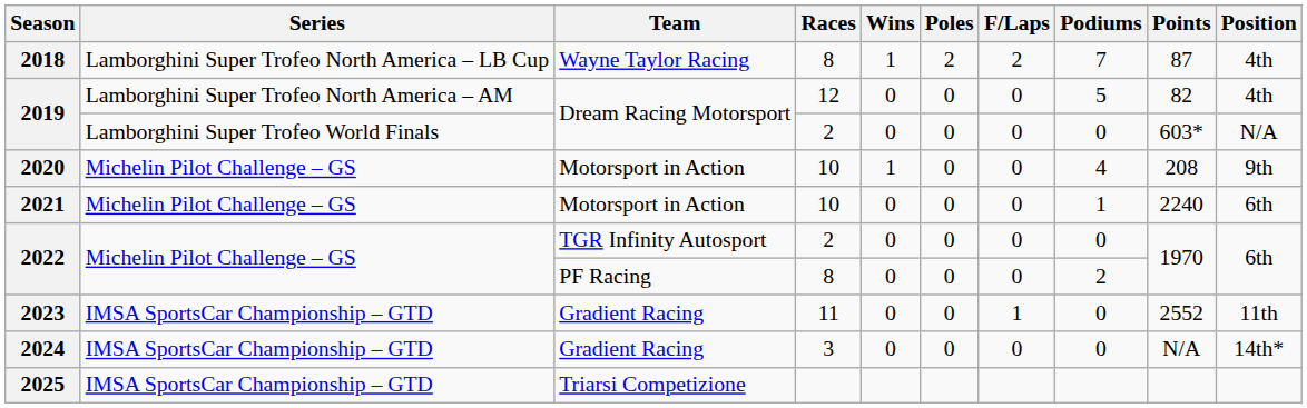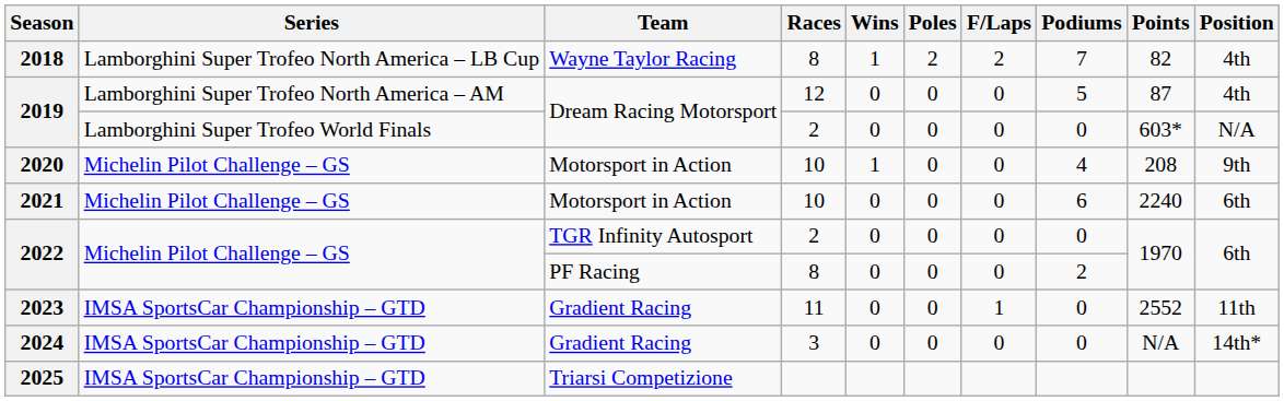 <table class="wikitable" style="font-size: 90%; text-align:center">
 <tr>
 <th>Season</th>
 <th>Series</th>
 <th>Team</th>
 <th>Races</th>
 <th>Wins</th>
 <th><strong>Poles</strong></th>
 <th>F/Laps</th>
 <th>Podiums</th>
 <th>Points</th>
 <th>Position</th>
 </tr>
 <tr>
 <th><strong>2018</strong></th>
 <td align="left">Lamborghini Super Trofeo North America – LB Cup</td>
 <td align="left"><a href='#'>Wayne Taylor Racing</a></td>
 <td>8</td>
 <td>1</td>
 <td>2</td>
 <td>2</td>
 <td>7</td>
-<td>87</td>
+<td>82</td>
 <td>4th</td>
 </tr>
 <tr>
 <th rowspan="2">2019</th>
 <td align="left">Lamborghini Super Trofeo North America – AM</td>
 <td align="left" rowspan="2">Dream Racing Motorsport</td>
 <td>12</td>
 <td>0</td>
 <td>0</td>
 <td>0</td>
 <td>5</td>
-<td>82</td>
+<td>87</td>
 <td>4th</td>
 </tr>
 <tr>
 <td align="left">Lamborghini Super Trofeo World Finals</td>
 <td>2</td>
 <td>0</td>
 <td>0</td>
 <td>0</td>
 <td>0</td>
 <td>603*</td>
 <td>N/A</td>
 </tr>
 <tr>
 <th>2020</th>
 <td align="left"><a href='#'>Michelin Pilot Challenge – GS</a></td>
 <td align="left">Motorsport in Action</td>
 <td>10</td>
 <td>1</td>
 <td>0</td>
 <td>0</td>
 <td>4</td>
 <td>208</td>
 <td>9th</td>
 </tr>
 <tr>
 <th>2021</th>
 <td align="left"><a href='#'>Michelin Pilot Challenge – GS</a></td>
 <td align="left">Motorsport in Action</td>
 <td>10</td>
 <td>0</td>
 <td>0</td>
 <td>0</td>
-<td>1</td>
+<td>6</td>
 <td>2240</td>
 <td>6th</td>
 </tr>
 <tr>
 <th rowspan="2">2022</th>
 <td rowspan="2" align="left"><a href='#'>Michelin Pilot Challenge – GS</a></td>
 <td align="left"><a href='#'>TGR</a> Infinity Autosport</td>
 <td>2</td>
 <td>0</td>
 <td>0</td>
 <td>0</td>
 <td>0</td>
 <td rowspan="2">1970</td>
 <td rowspan="2">6th</td>
 </tr>
 <tr>
 <td align=left>PF Racing</td>
 <td>8</td>
 <td>0</td>
 <td>0</td>
 <td>0</td>
 <td>2</td>
 </tr>
 <tr>
 <th>2023</th>
 <td align="left"><a href='#'>IMSA SportsCar Championship – GTD</a></td>
 <td align="left"><a href='#'>Gradient Racing</a></td>
 <td>11</td>
 <td>0</td>
 <td>0</td>
 <td>1</td>
 <td>0</td>
 <td>2552</td>
 <td>11th</td>
 </tr>
 <tr>
 <th>2024</th>
 <td align="left"><a href='#'>IMSA SportsCar Championship – GTD</a></td>
 <td align="left"><a href='#'>Gradient Racing</a></td>
 <td>3</td>
 <td>0</td>
 <td>0</td>
 <td>0</td>
 <td>0</td>
 <td>N/A</td>
 <td>14th*</td>
 </tr>
 <tr>
 <th>2025</th>
 <td align="left"><a href='#'>IMSA SportsCar Championship – GTD</a></td>
 <td align="left"><a href='#'>Triarsi Competizione</a></td>
 <td></td>
 <td></td>
 <td></td>
 <td></td>
 <td></td>
 <td></td>
 <td></td>
 </tr>
 </table>
